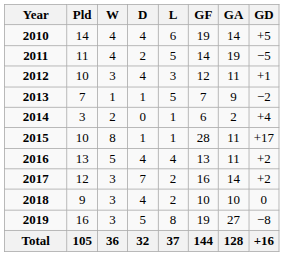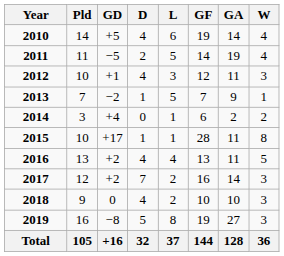 <table class="wikitable" style="text-align: center;">
 <tr>
 <th width=70>Year</th>
 <th width=30>Pld</th>
-<th width=30>W</th>
+<th width=30>GD</th>
 <th width=30>D</th>
 <th width=30>L</th>
 <th width=30>GF</th>
 <th width=30>GA</th>
-<th width=30>GD</th>
+<th width=30>W</th>
 </tr>
 <tr>
 <td><strong>2010</strong></td>
 <td>14</td>
-<td>4</td>
+<td>+5</td>
 <td>4</td>
 <td>6</td>
 <td>19</td>
 <td>14</td>
-<td>+5</td>
+<td>4</td>
 </tr>
 <tr>
 <td><strong>2011</strong></td>
 <td>11</td>
-<td>4</td>
+<td>−5</td>
 <td>2</td>
 <td>5</td>
 <td>14</td>
 <td>19</td>
-<td>−5</td>
+<td>4</td>
 </tr>
 <tr>
 <td><strong>2012</strong></td>
 <td>10</td>
-<td>3</td>
+<td>+1</td>
 <td>4</td>
 <td>3</td>
 <td>12</td>
 <td>11</td>
-<td>+1</td>
+<td>3</td>
 </tr>
 <tr>
 <td><strong>2013</strong></td>
 <td>7</td>
-<td>1</td>
+<td>−2</td>
 <td>1</td>
 <td>5</td>
 <td>7</td>
 <td>9</td>
-<td>−2</td>
+<td>1</td>
 </tr>
 <tr>
 <td><strong>2014</strong></td>
 <td>3</td>
-<td>2</td>
+<td>+4</td>
 <td>0</td>
 <td>1</td>
 <td>6</td>
 <td>2</td>
-<td>+4</td>
+<td>2</td>
 </tr>
 <tr>
 <td><strong>2015</strong></td>
 <td>10</td>
-<td>8</td>
+<td>+17</td>
 <td>1</td>
 <td>1</td>
 <td>28</td>
 <td>11</td>
-<td>+17</td>
+<td>8</td>
 </tr>
 <tr>
 <td><strong>2016</strong></td>
 <td>13</td>
-<td>5</td>
+<td>+2</td>
 <td>4</td>
 <td>4</td>
 <td>13</td>
 <td>11</td>
-<td>+2</td>
+<td>5</td>
 </tr>
 <tr>
 <td><strong>2017</strong></td>
 <td>12</td>
-<td>3</td>
+<td>+2</td>
 <td>7</td>
 <td>2</td>
 <td>16</td>
 <td>14</td>
-<td>+2</td>
+<td>3</td>
 </tr>
 <tr>
 <td><strong>2018</strong></td>
 <td>9</td>
-<td>3</td>
+<td>0</td>
 <td>4</td>
 <td>2</td>
 <td>10</td>
 <td>10</td>
-<td>0</td>
+<td>3</td>
 </tr>
 <tr>
 <td><strong>2019</strong></td>
 <td>16</td>
-<td>3</td>
+<td>−8</td>
 <td>5</td>
 <td>8</td>
 <td>19</td>
 <td>27</td>
-<td>−8</td>
+<td>3</td>
 </tr>
 <tr>
 <th>Total</th>
 <th>105</th>
-<th>36</th>
+<th>+16</th>
 <th>32</th>
 <th>37</th>
 <th>144</th>
 <th>128</th>
-<th>+16</th>
+<th>36</th>
 </tr>
 </table>
